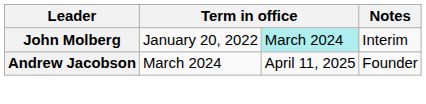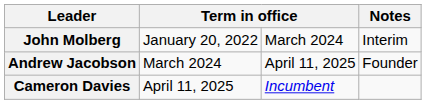 <table class="wikitable">
 <tr>
 <th>Leader</th>
 <th colspan="2">Term in office</th>
 <th>Notes</th>
 </tr>
 <tr>
 <th>John Molberg</th>
 <td>January 20, 2022</td>
-<td style="background: paleturquoise;">March 2024</td>
+<td>March 2024</td>
 <td>Interim</td>
 </tr>
 <tr>
 <th>Andrew Jacobson</th>
 <td>March 2024</td>
 <td>April 11, 2025</td>
 <td>Founder</td>
 </tr>
+<tr>
+<th>Cameron Davies</th>
+<td>April 11, 2025</td>
+<td><em><a href='#'>Incumbent</a></em></td>
+<td></td>
+</tr>
 </table>
